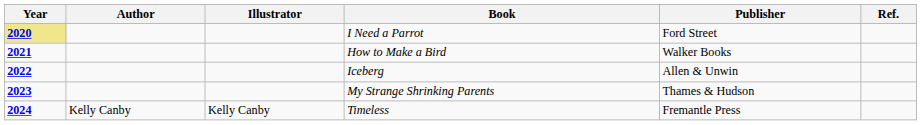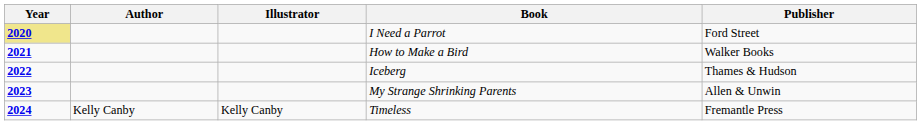 <table class="wikitable sortable mw-collapsible" width="95%">
 <tr>
 <th>Year</th>
 <th>Author</th>
 <th>Illustrator</th>
 <th>Book</th>
 <th>Publisher</th>
-<th>Ref.</th>
 </tr>
 <tr>
 <td style="background: khaki;"><a href='#'><strong>2020</strong></a></td>
 <td></td>
 <td></td>
 <td><em>I Need a Parrot</em></td>
 <td>Ford Street</td>
-<td></td>
 </tr>
 <tr>
 <td><a href='#'><strong>2021</strong></a></td>
 <td></td>
 <td></td>
 <td><em>How to Make a Bird</em></td>
 <td>Walker Books</td>
-<td></td>
 </tr>
 <tr>
 <td><a href='#'><strong>2022</strong></a></td>
 <td></td>
 <td></td>
 <td><em>Iceberg</em></td>
-<td>Allen & Unwin</td>
-<td></td>
+<td>Thames & Hudson</td>
 </tr>
 <tr>
 <td><strong><a href='#'>2023</a></strong></td>
 <td></td>
 <td></td>
 <td><em>My Strange Shrinking Parents</em></td>
-<td>Thames & Hudson</td>
-<td></td>
+<td>Allen & Unwin</td>
 </tr>
 <tr>
 <td><strong><a href='#'>2024</a></strong></td>
 <td>Kelly Canby</td>
 <td>Kelly Canby</td>
 <td><em>Timeless</em></td>
 <td>Fremantle Press</td>
-<td></td>
 </tr>
 </table>
